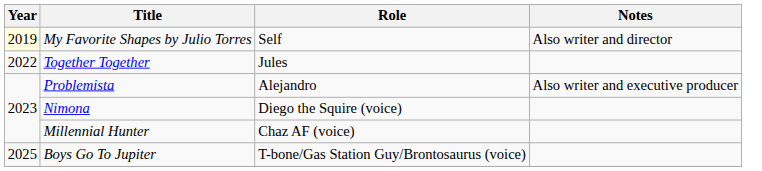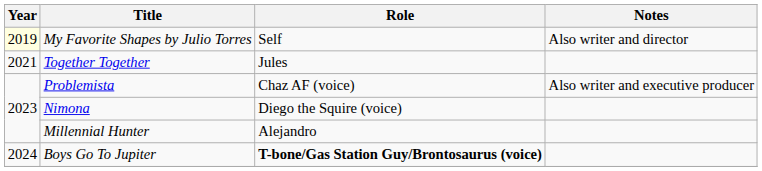 <table class="wikitable sortable">
 <tr>
 <th>Year</th>
 <th>Title</th>
 <th>Role</th>
 <th class="unsortable">Notes</th>
 </tr>
 <tr>
 <td style="background: lightyellow;">2019</td>
 <td><em>My Favorite Shapes by Julio Torres</em></td>
 <td>Self</td>
 <td>Also writer and director</td>
 </tr>
 <tr>
-<td>2022</td>
+<td>2021</td>
 <td><em><a href='#'>Together Together</a></em></td>
 <td>Jules</td>
 <td></td>
 </tr>
 <tr>
 <td rowspan="3">2023</td>
 <td><em><a href='#'>Problemista</a></em></td>
-<td>Alejandro</td>
+<td>Chaz AF (voice)</td>
 <td>Also writer and executive producer</td>
 </tr>
 <tr>
 <td><em><a href='#'>Nimona</a></em></td>
 <td>Diego the Squire (voice)</td>
 <td></td>
 </tr>
 <tr>
 <td><em>Millennial Hunter</em></td>
-<td>Chaz AF (voice)</td>
+<td>Alejandro</td>
 <td></td>
 </tr>
 <tr>
-<td>2025</td>
+<td>2024</td>
 <td><em>Boys Go To Jupiter</em></td>
-<td>T-bone/Gas Station Guy/Brontosaurus (voice)</td>
+<td><strong>T-bone/Gas Station Guy/Brontosaurus (voice)</strong></td>
 <td></td>
 </tr>
 <tr>
 </tr>
 </table>
